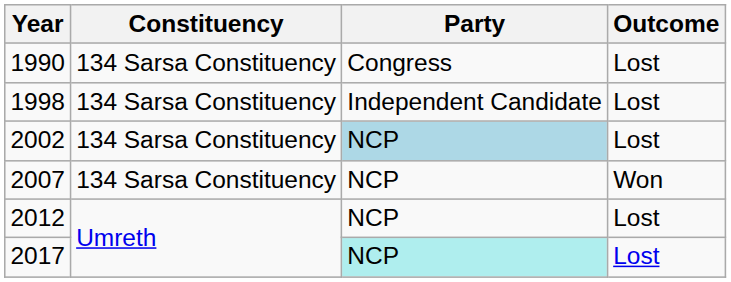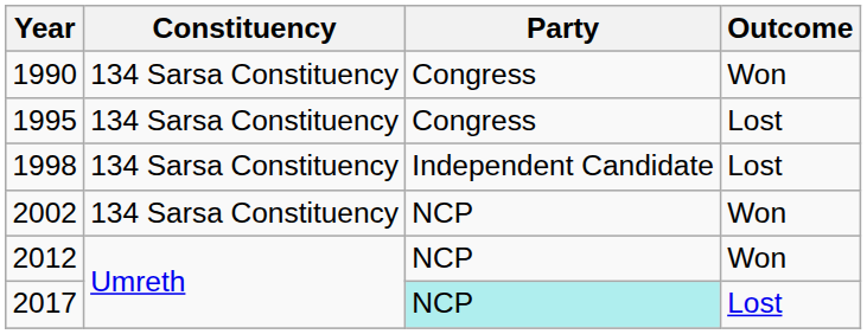 <table class="wikitable">
 <tr>
 <th>Year</th>
 <th>Constituency</th>
 <th>Party</th>
 <th>Outcome</th>
 </tr>
 <tr>
 <td>1990</td>
+<td>134 Sarsa Constituency</td>
+<td>Congress</td>
+<td>Won</td>
+</tr>
+<tr>
+<td>1995</td>
 <td>134 Sarsa Constituency</td>
 <td>Congress</td>
 <td>Lost</td>
 </tr>
 <tr>
 <td>1998</td>
 <td>134 Sarsa Constituency</td>
 <td>Independent Candidate</td>
 <td>Lost</td>
 </tr>
 <tr>
 <td>2002</td>
 <td>134 Sarsa Constituency</td>
-<td style="background: lightblue;">NCP</td>
-<td>Lost</td>
-</tr>
-<tr>
-<td>2007</td>
-<td>134 Sarsa Constituency</td>
 <td>NCP</td>
 <td>Won</td>
 </tr>
 <tr>
 <td>2012</td>
 <td rowspan=2><a href='#'>Umreth</a></td>
 <td>NCP</td>
-<td>Lost</td>
+<td>Won</td>
 </tr>
 <tr>
 <td>2017</td>
 <td style="background: paleturquoise;">NCP</td>
 <td><a href='#'>Lost</a></td>
 </tr>
 </table>
